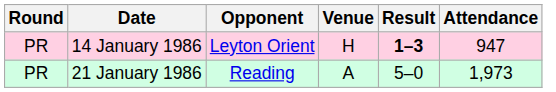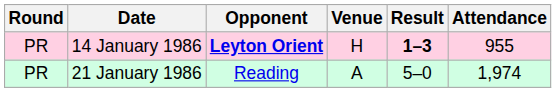 <table class="wikitable" style="text-align:center">
 <tr>
 <th>Round</th>
 <th>Date</th>
 <th>Opponent</th>
 <th>Venue</th>
 <th>Result</th>
 <th>Attendance</th>
 </tr>
 <tr style="background-color: #ffd0e3;">
 <td>PR</td>
 <td>14 January 1986</td>
-<td><a href='#'>Leyton Orient</a></td>
+<td><strong><a href='#'>Leyton Orient</a></strong></td>
 <td>H</td>
 <td><strong>1–3</strong></td>
-<td>947</td>
+<td>955</td>
 </tr>
 <tr style="background-color: #d0ffe3;">
 <td>PR</td>
 <td>21 January 1986</td>
 <td><a href='#'>Reading</a></td>
 <td>A</td>
 <td>5–0</td>
-<td>1,973</td>
+<td>1,974</td>
 </tr>
 </table>
